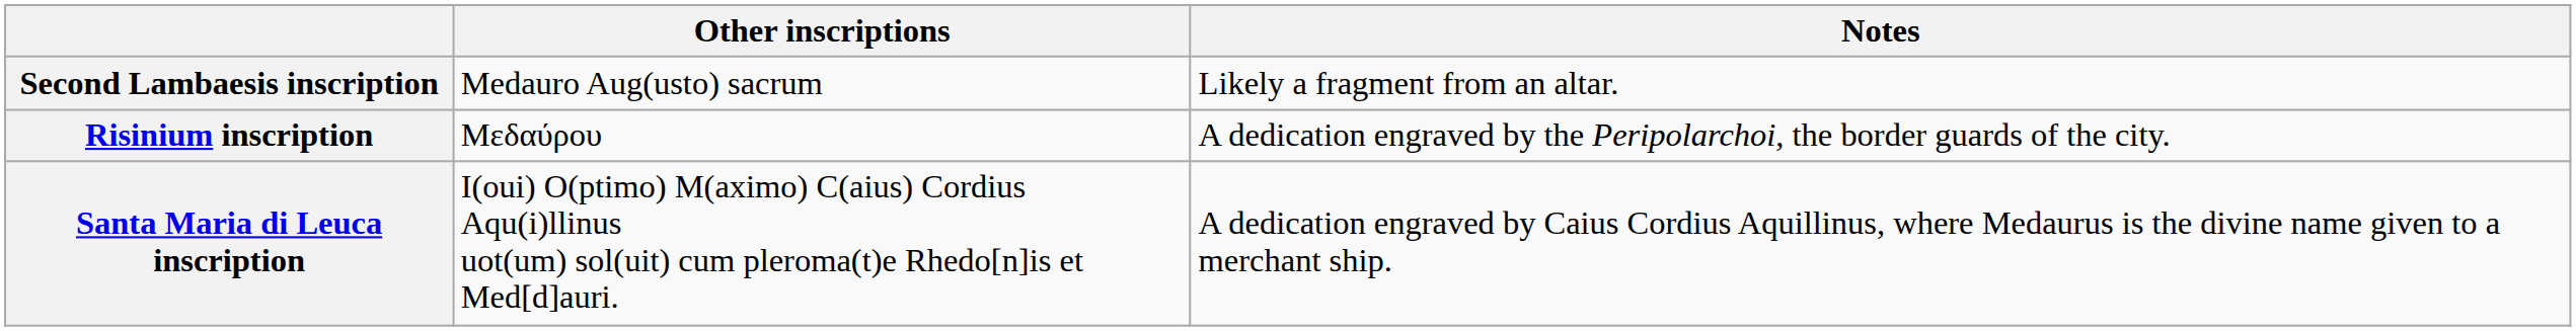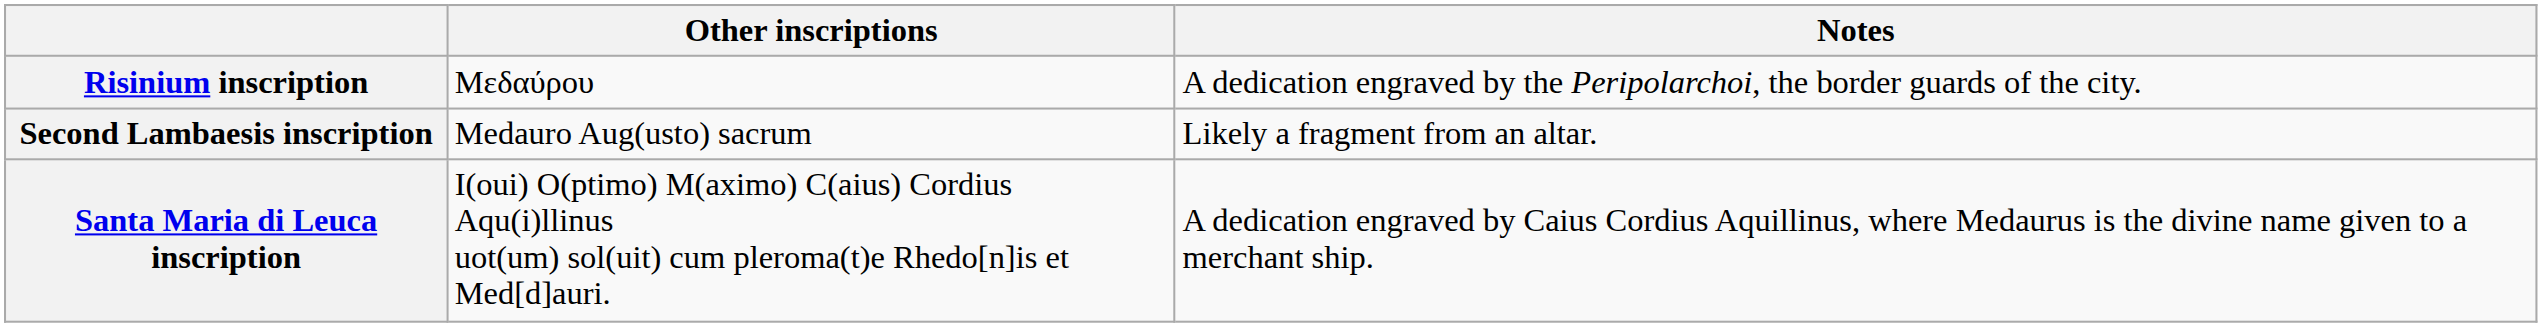 <table class="wikitable">
 <tr>
 <th></th>
 <th>Other inscriptions</th>
 <th>Notes</th>
 </tr>
 <tr>
+<th><strong><a href='#'>Risinium</a> inscription</strong></th>
+<td>Μεδαύρου</td>
+<td>A dedication engraved by the <em>Peripolarchoi</em>, the border guards of the city.</td>
+</tr>
+<tr>
 <th><strong>Second Lambaesis inscription</strong></th>
 <td>Medauro Aug(usto) sacrum</td>
 <td>Likely a fragment from an altar.</td>
-</tr>
-<tr>
-<th><strong><a href='#'>Risinium</a> inscription</strong></th>
-<td>Μεδαύρου</td>
-<td>A dedication engraved by the <em>Peripolarchoi</em>, the border guards of the city.</td>
 </tr>
 <tr>
 <th><strong><a href='#'>Santa Maria di Leuca</a> inscription</strong></th>
 <td>I(oui) O(ptimo) M(aximo) C(aius) Cordius Aqu(i)llinus<br>uot(um) sol(uit) cum pleroma(t)e Rhedo[n]is et Med[d]auri.</td>
 <td>A dedication engraved by Caius Cordius Aquillinus, where Medaurus is the divine name given to a merchant ship.</td>
 </tr>
 </table>
